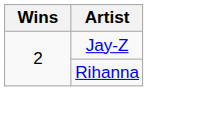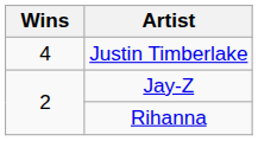 <table class="wikitable" rowspan="2" style="text-align:center">
 <tr>
 <th scope="col" style="width:55px;">Wins</th>
 <th scope="col" style="text-align:center;">Artist</th>
+</tr>
+<tr>
+<td style="text-align:center">4</td>
+<td><a href='#'>Justin Timberlake</a></td>
 </tr>
 <tr>
 <td rowspan="2" style="text-align:center">2</td>
 <td><a href='#'>Jay-Z</a></td>
 </tr>
 <tr>
 <td><a href='#'>Rihanna</a></td>
 </tr>
 </table>
